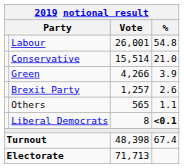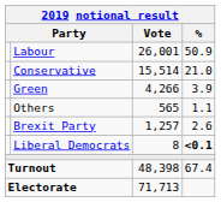 <table class="wikitable">
 <tr>
 <th colspan="4"><a href='#'>2019</a> <a href='#'>notional result</a></th>
 </tr>
 <tr>
 <th bgcolor="#DDDDFF" width="130px" colspan="2">Party</th>
 <th bgcolor="#DDDDFF" width="50px">Vote</th>
 <th bgcolor="#DDDDFF" width="30px">%</th>
 </tr>
 <tr>
 <td></td>
 <td><a href='#'>Labour</a></td>
 <td align=right>26,001</td>
-<td align=right>54.8</td>
+<td align=right>50.9</td>
 </tr>
 <tr>
 <td></td>
 <td><a href='#'>Conservative</a></td>
 <td align=right>15,514</td>
 <td align=right>21.0</td>
 </tr>
 <tr>
 <td></td>
 <td><a href='#'>Green</a></td>
 <td align=right>4,266</td>
 <td align=right>3.9</td>
 </tr>
 <tr>
 <td></td>
+<td>Others</td>
+<td align=right>565</td>
+<td align=right>1.1</td>
+</tr>
+<tr>
+<td></td>
 <td><a href='#'>Brexit Party</a></td>
 <td align=right>1,257</td>
 <td align=right>2.6</td>
-</tr>
-<tr>
-<td></td>
-<td>Others</td>
-<td align=right>565</td>
-<td align=right>1.1</td>
 </tr>
 <tr>
 <td></td>
 <td><a href='#'>Liberal Democrats</a></td>
 <td align=right>8</td>
 <td align=right><strong><0.1</strong></td>
 </tr>
 <tr>
 <td colspan="4" bgcolor="#EAECF0"></td>
 </tr>
 <tr>
 <td colspan="2"><strong>Turnout</strong></td>
 <td align=right>48,398</td>
 <td align=right>67.4</td>
 </tr>
 <tr>
 <td colspan="2"><strong>Electorate</strong></td>
 <td align=right>71,713</td>
 </tr>
 </table>
